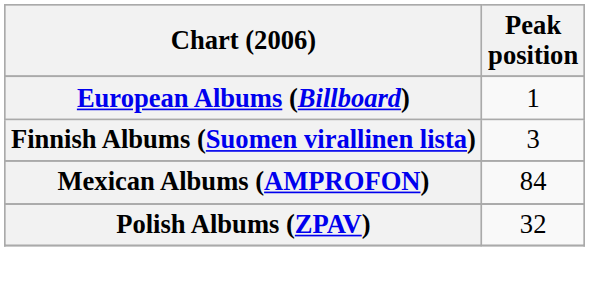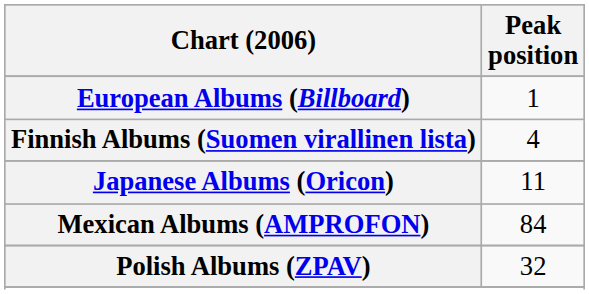 <table class="wikitable sortable plainrowheaders" style="text-align:center;">
 <tr>
 <th>Chart (2006)</th>
 <th>Peak<br>position</th>
 </tr>
 <tr>
 </tr>
 <tr>
 </tr>
 <tr>
 </tr>
 <tr>
 </tr>
 <tr>
 </tr>
 <tr>
 </tr>
 <tr>
 <th scope="row"><a href='#'>European Albums</a> (<em><a href='#'>Billboard</a></em>)</th>
 <td>1</td>
 </tr>
 <tr>
 <th scope="row">Finnish Albums (<a href='#'>Suomen virallinen lista</a>)</th>
-<td>3</td>
+<td>4</td>
 </tr>
 <tr>
 </tr>
 <tr>
 </tr>
 <tr>
 </tr>
 <tr>
 </tr>
 <tr>
+</tr>
+<tr>
+<th scope="row"><a href='#'>Japanese Albums</a> (<a href='#'>Oricon</a>)</th>
+<td>11</td>
 </tr>
 <tr>
 <th scope="row">Mexican Albums (<a href='#'>AMPROFON</a>)</th>
 <td>84</td>
 </tr>
 <tr>
 </tr>
 <tr>
 </tr>
 <tr>
 <th scope="row">Polish Albums (<a href='#'>ZPAV</a>)</th>
 <td>32</td>
 </tr>
 <tr>
 </tr>
 <tr>
 </tr>
 <tr>
 </tr>
 <tr>
 </tr>
 <tr>
 </tr>
 <tr>
 </tr>
 <tr>
 </tr>
 </table>
